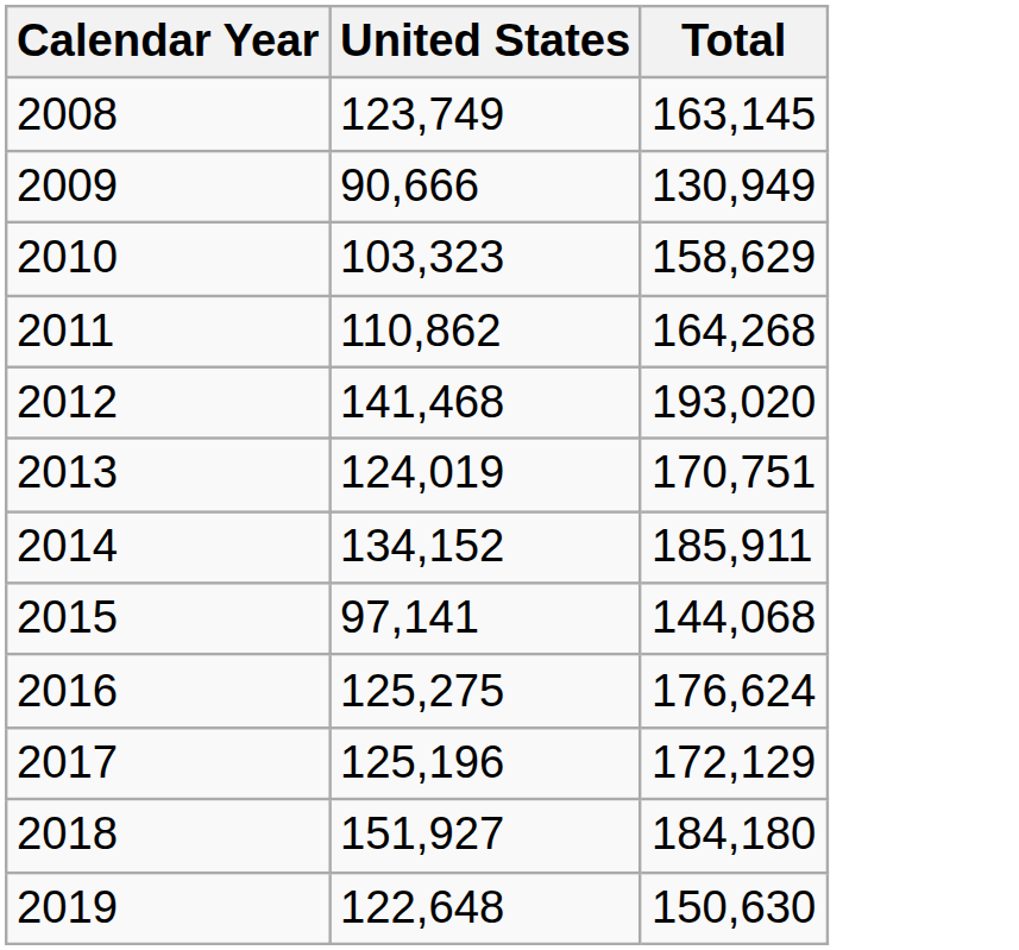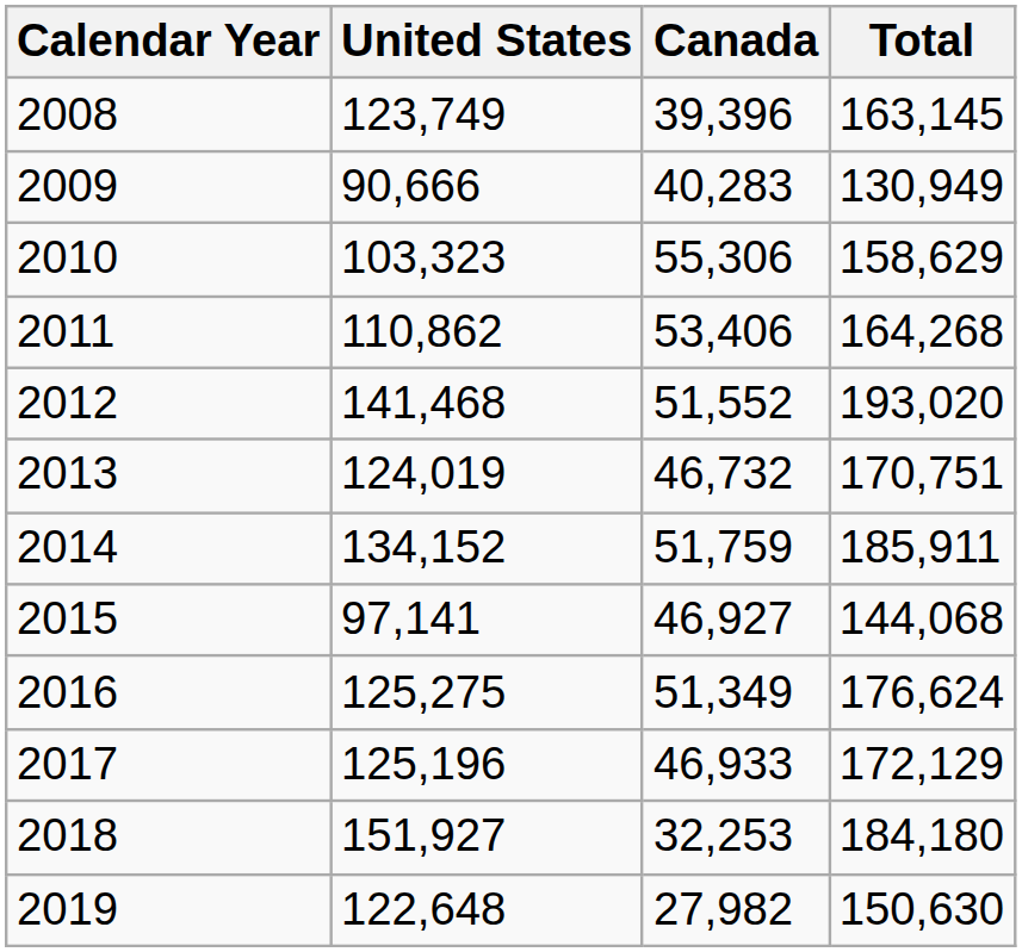 <table class="wikitable">
 <tr>
 <th>Calendar Year</th>
 <th>United States</th>
+<th>Canada</th>
 <th>Total</th>
 </tr>
 <tr>
 <td>2008</td>
 <td>123,749</td>
+<td>39,396</td>
 <td>163,145</td>
 </tr>
 <tr>
 <td>2009</td>
 <td>90,666</td>
+<td>40,283</td>
 <td>130,949</td>
 </tr>
 <tr>
 <td>2010</td>
 <td>103,323</td>
+<td>55,306</td>
 <td>158,629</td>
 </tr>
 <tr>
 <td>2011</td>
 <td>110,862</td>
+<td>53,406</td>
 <td>164,268</td>
 </tr>
 <tr>
 <td>2012</td>
 <td>141,468</td>
+<td>51,552</td>
 <td>193,020</td>
 </tr>
 <tr>
 <td>2013</td>
 <td>124,019</td>
+<td>46,732</td>
 <td>170,751</td>
 </tr>
 <tr>
 <td>2014</td>
 <td>134,152</td>
+<td>51,759</td>
 <td>185,911</td>
 </tr>
 <tr>
 <td>2015</td>
 <td>97,141</td>
+<td>46,927</td>
 <td>144,068</td>
 </tr>
 <tr>
 <td>2016</td>
 <td>125,275</td>
+<td>51,349</td>
 <td>176,624</td>
 </tr>
 <tr>
 <td>2017</td>
 <td>125,196</td>
+<td>46,933</td>
 <td>172,129</td>
 </tr>
 <tr>
 <td>2018</td>
 <td>151,927</td>
+<td>32,253</td>
 <td>184,180</td>
 </tr>
 <tr>
 <td>2019</td>
 <td>122,648</td>
+<td>27,982</td>
 <td>150,630</td>
 </tr>
 </table>
